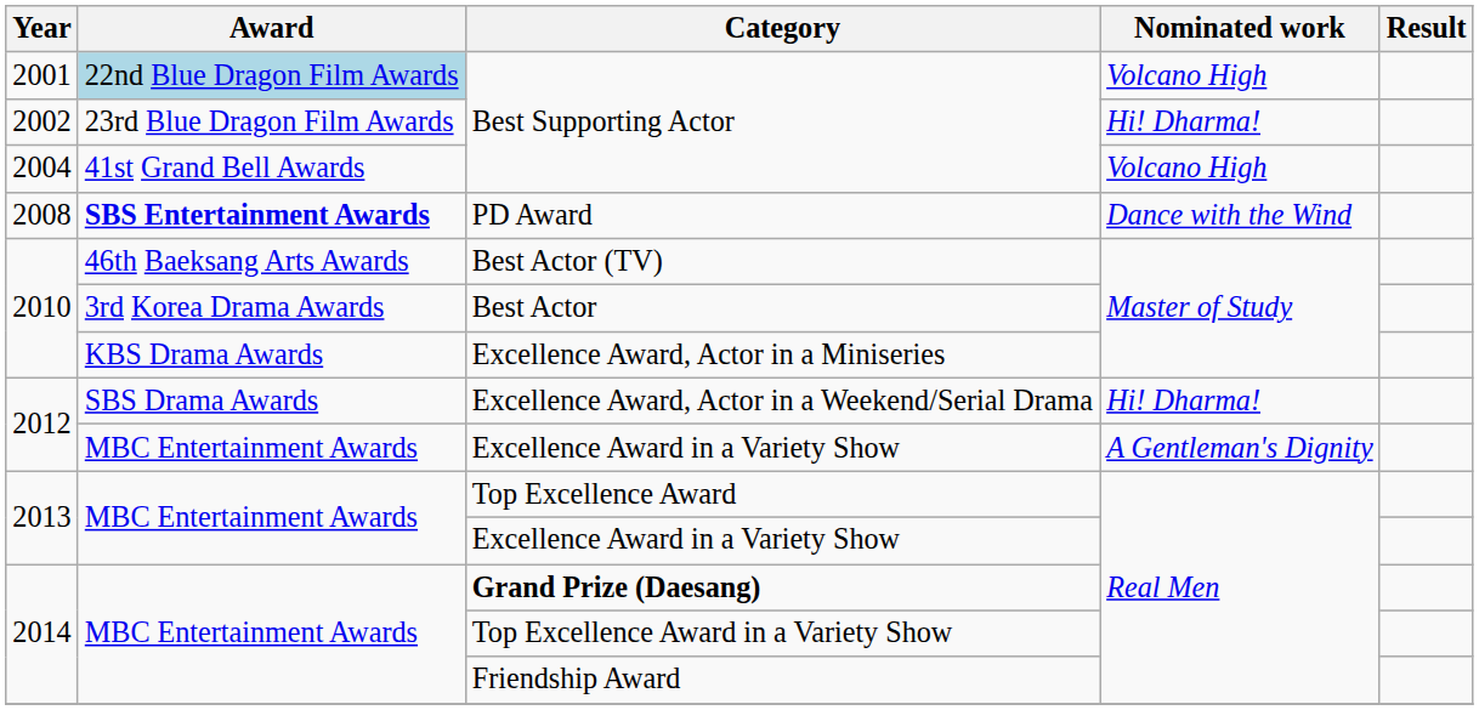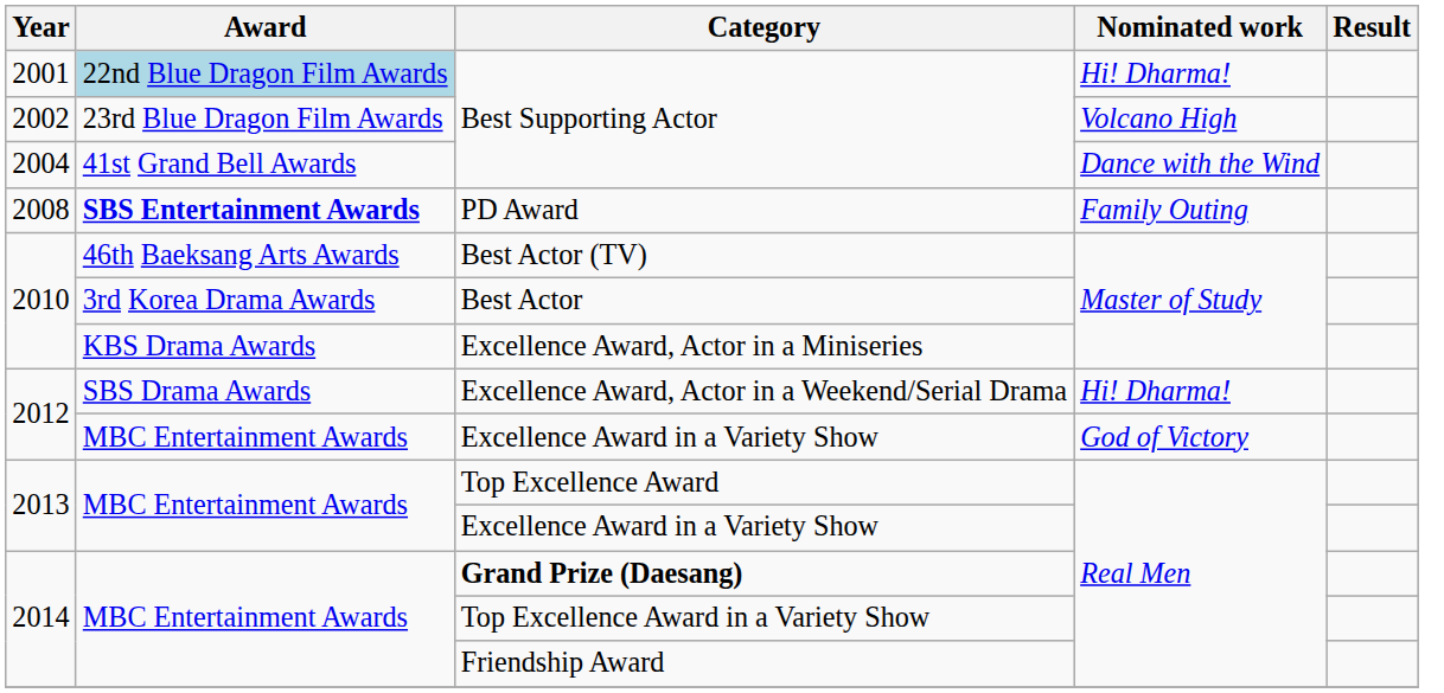 <table class="wikitable">
 <tr>
 <th>Year</th>
 <th>Award</th>
 <th>Category</th>
 <th>Nominated work</th>
 <th>Result</th>
 </tr>
 <tr>
 <td>2001</td>
 <td style="background: lightblue;">22nd <a href='#'>Blue Dragon Film Awards</a></td>
 <td rowspan="3">Best Supporting Actor</td>
-<td><em><a href='#'>Volcano High</a></em></td>
+<td><em><a href='#'>Hi! Dharma!</a></em></td>
 <td></td>
 </tr>
 <tr>
 <td>2002</td>
 <td>23rd <a href='#'>Blue Dragon Film Awards</a></td>
-<td><em><a href='#'>Hi! Dharma!</a></em></td>
+<td><em><a href='#'>Volcano High</a></em></td>
 <td></td>
 </tr>
 <tr>
 <td>2004</td>
 <td><a href='#'>41st</a> <a href='#'>Grand Bell Awards</a></td>
-<td><em><a href='#'>Volcano High</a></em></td>
+<td><em><a href='#'>Dance with the Wind</a></em></td>
 <td></td>
 </tr>
 <tr>
 <td>2008</td>
 <td><strong><a href='#'>SBS Entertainment Awards</a></strong></td>
 <td>PD Award</td>
-<td><em><a href='#'>Dance with the Wind</a></em></td>
+<td><em><a href='#'>Family Outing</a></em></td>
 <td></td>
 </tr>
 <tr>
 <td rowspan=3>2010</td>
 <td><a href='#'>46th</a> <a href='#'>Baeksang Arts Awards</a></td>
 <td>Best Actor (TV)</td>
 <td rowspan=3><em><a href='#'>Master of Study</a></em></td>
 <td></td>
 </tr>
 <tr>
 <td><a href='#'>3rd</a> <a href='#'>Korea Drama Awards</a></td>
 <td>Best Actor</td>
 <td></td>
 </tr>
 <tr>
 <td><a href='#'>KBS Drama Awards</a></td>
 <td>Excellence Award, Actor in a Miniseries</td>
 <td></td>
 </tr>
 <tr>
 <td rowspan=2>2012</td>
 <td><a href='#'>SBS Drama Awards</a></td>
 <td>Excellence Award, Actor in a Weekend/Serial Drama</td>
 <td><em><a href='#'>Hi! Dharma!</a></em></td>
 <td></td>
 </tr>
 <tr>
 <td><a href='#'>MBC Entertainment Awards</a></td>
 <td>Excellence Award in a Variety Show</td>
-<td><em><a href='#'>A Gentleman's Dignity</a></em></td>
+<td><em><a href='#'>God of Victory</a></em></td>
 <td></td>
 </tr>
 <tr>
 <td rowspan=2>2013</td>
 <td rowspan=2><a href='#'>MBC Entertainment Awards</a></td>
 <td>Top Excellence Award</td>
 <td rowspan=5><em><a href='#'>Real Men</a></em></td>
 <td></td>
 </tr>
 <tr>
 <td>Excellence Award in a Variety Show</td>
 <td></td>
 </tr>
 <tr>
 <td rowspan=3>2014</td>
 <td rowspan=3><a href='#'>MBC Entertainment Awards</a></td>
 <td><strong>Grand Prize (Daesang)</strong></td>
 <td></td>
 </tr>
 <tr>
 <td>Top Excellence Award in a Variety Show</td>
 <td></td>
 </tr>
 <tr>
 <td>Friendship Award</td>
 <td></td>
 </tr>
 <tr>
 </tr>
 </table>
